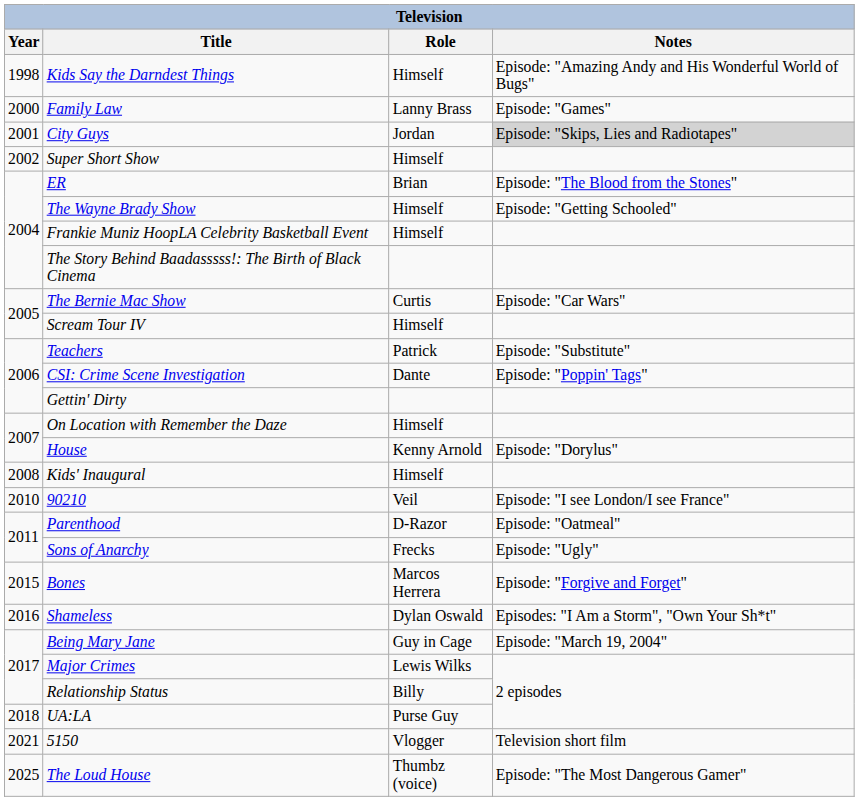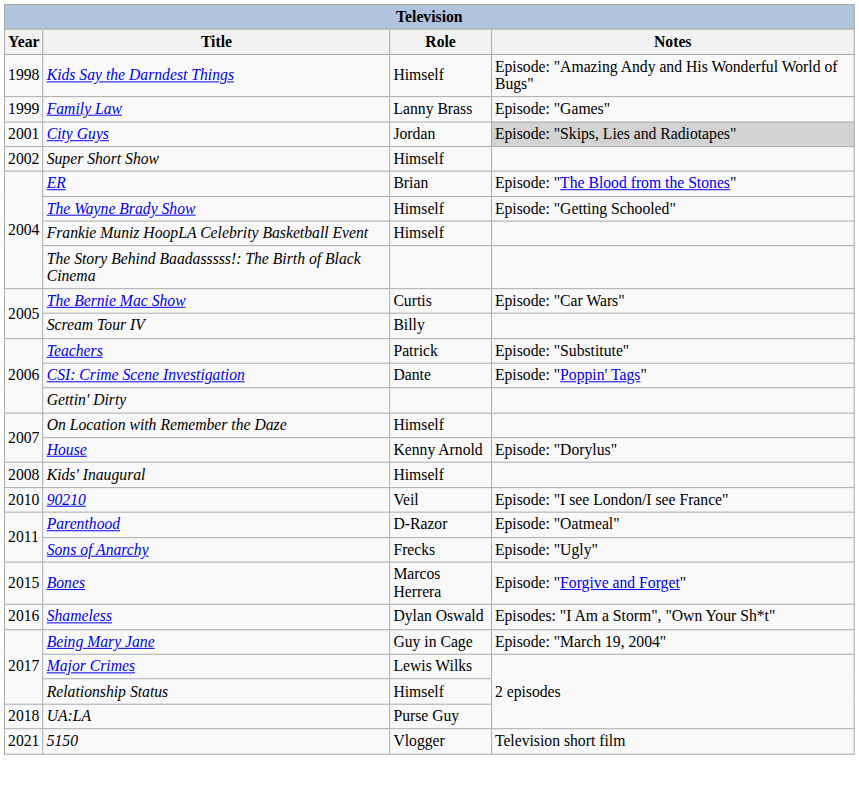 <table class="wikitable">
 <tr style="background:#ccc; text-align:center;">
 <th colspan="4" style="background: LightSteelBlue;">Television</th>
 </tr>
 <tr style="background:#ccc; text-align:center;">
 <th>Year</th>
 <th>Title</th>
 <th>Role</th>
 <th>Notes</th>
 </tr>
 <tr>
 <td>1998</td>
 <td><em><a href='#'>Kids Say the Darndest Things</a></em></td>
 <td>Himself</td>
 <td>Episode: "Amazing Andy and His Wonderful World of Bugs"</td>
 </tr>
 <tr>
-<td>2000</td>
+<td>1999</td>
 <td><em><a href='#'>Family Law</a></em></td>
 <td>Lanny Brass</td>
 <td>Episode: "Games"</td>
 </tr>
 <tr>
 <td>2001</td>
 <td><em><a href='#'>City Guys</a></em></td>
 <td>Jordan</td>
 <td style="background: lightgrey;">Episode: "Skips, Lies and Radiotapes"</td>
 </tr>
 <tr>
 <td>2002</td>
 <td><em>Super Short Show</em></td>
 <td>Himself</td>
 <td></td>
 </tr>
 <tr>
 <td rowspan="4">2004</td>
 <td><em><a href='#'>ER</a></em></td>
 <td>Brian</td>
 <td>Episode: "<a href='#'>The Blood from the Stones</a>"</td>
 </tr>
 <tr>
 <td><em><a href='#'>The Wayne Brady Show</a></em></td>
 <td>Himself</td>
 <td>Episode: "Getting Schooled"</td>
 </tr>
 <tr>
 <td><em>Frankie Muniz HoopLA Celebrity Basketball Event</em></td>
 <td>Himself</td>
 <td></td>
 </tr>
 <tr>
 <td><em>The Story Behind Baadasssss!: The Birth of Black Cinema</em></td>
 <td></td>
 <td></td>
 </tr>
 <tr>
 <td rowspan="2">2005</td>
 <td><em><a href='#'>The Bernie Mac Show</a></em></td>
 <td>Curtis</td>
 <td>Episode: "Car Wars"</td>
 </tr>
 <tr>
 <td><em>Scream Tour IV</em></td>
-<td>Himself</td>
+<td>Billy</td>
 <td></td>
 </tr>
 <tr>
 <td rowspan="3">2006</td>
 <td><em><a href='#'>Teachers</a></em></td>
 <td>Patrick</td>
 <td>Episode: "Substitute"</td>
 </tr>
 <tr>
 <td><em><a href='#'>CSI: Crime Scene Investigation</a></em></td>
 <td>Dante</td>
 <td>Episode: "<a href='#'>Poppin' Tags</a>"</td>
 </tr>
 <tr>
 <td><em>Gettin' Dirty</em></td>
 <td></td>
 <td></td>
 </tr>
 <tr>
 <td rowspan="2">2007</td>
 <td><em>On Location with Remember the Daze</em></td>
 <td>Himself</td>
 <td></td>
 </tr>
 <tr>
 <td><em><a href='#'>House</a></em></td>
 <td>Kenny Arnold</td>
 <td>Episode: "Dorylus"</td>
 </tr>
 <tr>
 <td>2008</td>
 <td><em>Kids' Inaugural</em></td>
 <td>Himself</td>
 <td></td>
 </tr>
 <tr>
 <td>2010</td>
 <td><em><a href='#'>90210</a></em></td>
 <td>Veil</td>
 <td>Episode: "I see London/I see France"</td>
 </tr>
 <tr>
 <td rowspan="2">2011</td>
 <td><em><a href='#'>Parenthood</a></em></td>
 <td>D-Razor</td>
 <td>Episode: "Oatmeal"</td>
 </tr>
 <tr>
 <td><em><a href='#'>Sons of Anarchy</a></em></td>
 <td>Frecks</td>
 <td>Episode: "Ugly"</td>
 </tr>
 <tr>
 <td>2015</td>
 <td><em><a href='#'>Bones</a></em></td>
 <td>Marcos Herrera</td>
 <td>Episode: "<a href='#'>Forgive and Forget</a>"</td>
 </tr>
 <tr>
 <td>2016</td>
 <td><a href='#'><em>Shameless</em></a></td>
 <td>Dylan Oswald</td>
 <td>Episodes: "I Am a Storm", "Own Your Sh*t"</td>
 </tr>
 <tr>
 <td rowspan="3">2017</td>
 <td><em><a href='#'>Being Mary Jane</a></em></td>
 <td>Guy in Cage</td>
 <td>Episode: "March 19, 2004"</td>
 </tr>
 <tr>
 <td><a href='#'><em>Major Crimes</em></a></td>
 <td>Lewis Wilks</td>
 <td rowspan="3">2 episodes</td>
 </tr>
 <tr>
 <td><em>Relationship Status</em></td>
-<td>Billy</td>
+<td>Himself</td>
 </tr>
 <tr>
 <td>2018</td>
 <td><em>UA:LA</em></td>
 <td>Purse Guy</td>
 </tr>
 <tr>
 <td>2021</td>
 <td><em>5150</em></td>
 <td>Vlogger</td>
 <td>Television short film</td>
 </tr>
-<tr>
-<td>2025</td>
-<td><em><a href='#'>The Loud House</a></em></td>
-<td>Thumbz (voice)</td>
-<td>Episode: "The Most Dangerous Gamer"</td>
-</tr>
 </table>
